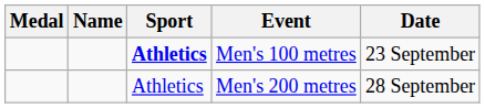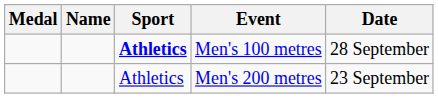 <table class="wikitable sortable" style="font-size:95%">
 <tr>
 <th>Medal</th>
 <th>Name</th>
 <th>Sport</th>
 <th>Event</th>
 <th>Date</th>
 </tr>
 <tr>
 <td></td>
 <td></td>
 <td><strong><a href='#'>Athletics</a></strong></td>
 <td><a href='#'>Men's 100 metres</a></td>
-<td>23 September</td>
+<td>28 September</td>
 </tr>
 <tr>
 <td></td>
 <td></td>
 <td><a href='#'>Athletics</a></td>
 <td><a href='#'>Men's 200 metres</a></td>
-<td>28 September</td>
+<td>23 September</td>
 </tr>
 </table>
